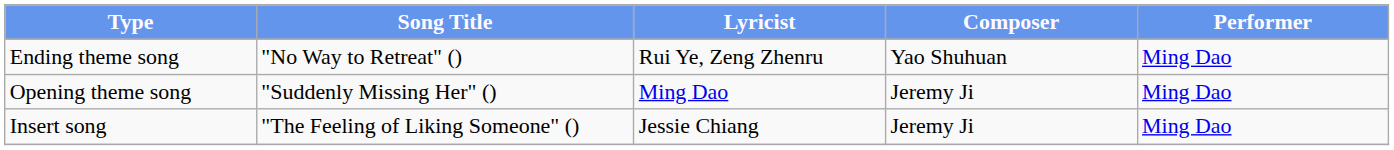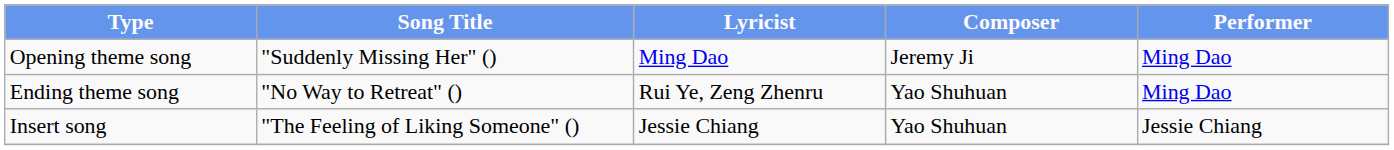 <table class="wikitable" style="width:80%">
 <tr style="width:100%; background:cornflowerblue; color:snow" align=center>
 <td style="width:10%"><strong>Type</strong></td>
 <td style="width:15%"><strong>Song Title</strong></td>
 <td style="width:10%"><strong>Lyricist</strong></td>
 <td style="width:10%"><strong>Composer</strong></td>
 <td style="width:10%"><strong>Performer</strong></td>
 </tr>
 <tr>
+<td>Opening theme song</td>
+<td>"Suddenly Missing Her" ()</td>
+<td><a href='#'>Ming Dao</a></td>
+<td>Jeremy Ji</td>
+<td><a href='#'>Ming Dao</a></td>
+</tr>
+<tr>
 <td>Ending theme song</td>
 <td>"No Way to Retreat" ()</td>
 <td>Rui Ye, Zeng Zhenru</td>
 <td>Yao Shuhuan</td>
 <td><a href='#'>Ming Dao</a></td>
 </tr>
 <tr>
-<td>Opening theme song</td>
-<td>"Suddenly Missing Her" ()</td>
-<td><a href='#'>Ming Dao</a></td>
-<td>Jeremy Ji</td>
-<td><a href='#'>Ming Dao</a></td>
-</tr>
-<tr>
 <td>Insert song</td>
 <td>"The Feeling of Liking Someone" ()</td>
 <td>Jessie Chiang</td>
-<td>Jeremy Ji</td>
-<td><a href='#'>Ming Dao</a></td>
+<td>Yao Shuhuan</td>
+<td>Jessie Chiang</td>
 </tr>
 <tr>
 </tr>
 </table>
